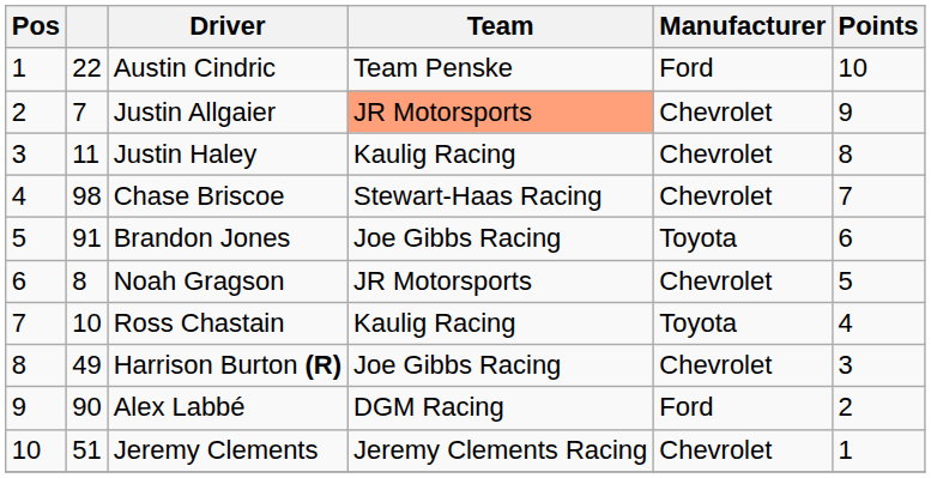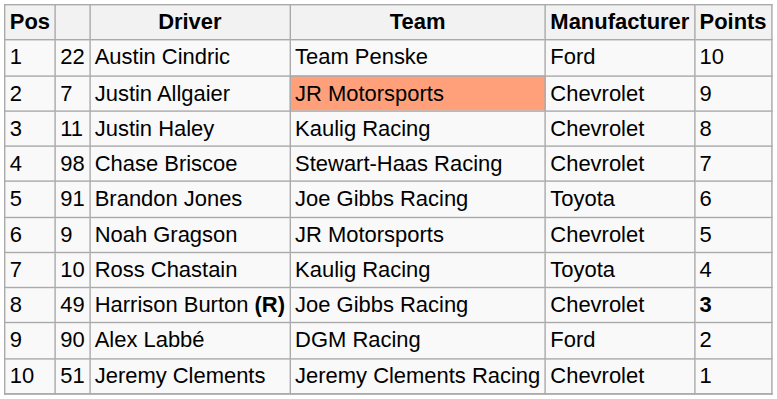 <table class="wikitable" style="font-size:98%">
 <tr>
 <th>Pos</th>
 <th></th>
 <th>Driver</th>
 <th>Team</th>
 <th>Manufacturer</th>
 <th>Points</th>
 </tr>
 <tr>
 <td>1</td>
 <td>22</td>
 <td>Austin Cindric</td>
 <td>Team Penske</td>
 <td>Ford</td>
 <td>10</td>
 </tr>
 <tr>
 <td>2</td>
 <td>7</td>
 <td>Justin Allgaier</td>
 <td style="background: lightsalmon;">JR Motorsports</td>
 <td>Chevrolet</td>
 <td>9</td>
 </tr>
 <tr>
 <td>3</td>
 <td>11</td>
 <td>Justin Haley</td>
 <td>Kaulig Racing</td>
 <td>Chevrolet</td>
 <td>8</td>
 </tr>
 <tr>
 <td>4</td>
 <td>98</td>
 <td>Chase Briscoe</td>
 <td>Stewart-Haas Racing</td>
 <td>Chevrolet</td>
 <td>7</td>
 </tr>
 <tr>
 <td>5</td>
 <td>91</td>
 <td>Brandon Jones</td>
 <td>Joe Gibbs Racing</td>
 <td>Toyota</td>
 <td>6</td>
 </tr>
 <tr>
 <td>6</td>
-<td>8</td>
+<td>9</td>
 <td>Noah Gragson</td>
 <td>JR Motorsports</td>
 <td>Chevrolet</td>
 <td>5</td>
 </tr>
 <tr>
 <td>7</td>
 <td>10</td>
 <td>Ross Chastain</td>
 <td>Kaulig Racing</td>
 <td>Toyota</td>
 <td>4</td>
 </tr>
 <tr>
 <td>8</td>
 <td>49</td>
 <td>Harrison Burton <strong>(R)</strong></td>
 <td>Joe Gibbs Racing</td>
 <td>Chevrolet</td>
-<td>3</td>
+<td><strong>3</strong></td>
 </tr>
 <tr>
 <td>9</td>
 <td>90</td>
 <td>Alex Labbé</td>
 <td>DGM Racing</td>
 <td>Ford</td>
 <td>2</td>
 </tr>
 <tr>
 <td>10</td>
 <td>51</td>
 <td>Jeremy Clements</td>
 <td>Jeremy Clements Racing</td>
 <td>Chevrolet</td>
 <td>1</td>
 </tr>
 <tr>
 </tr>
 </table>
